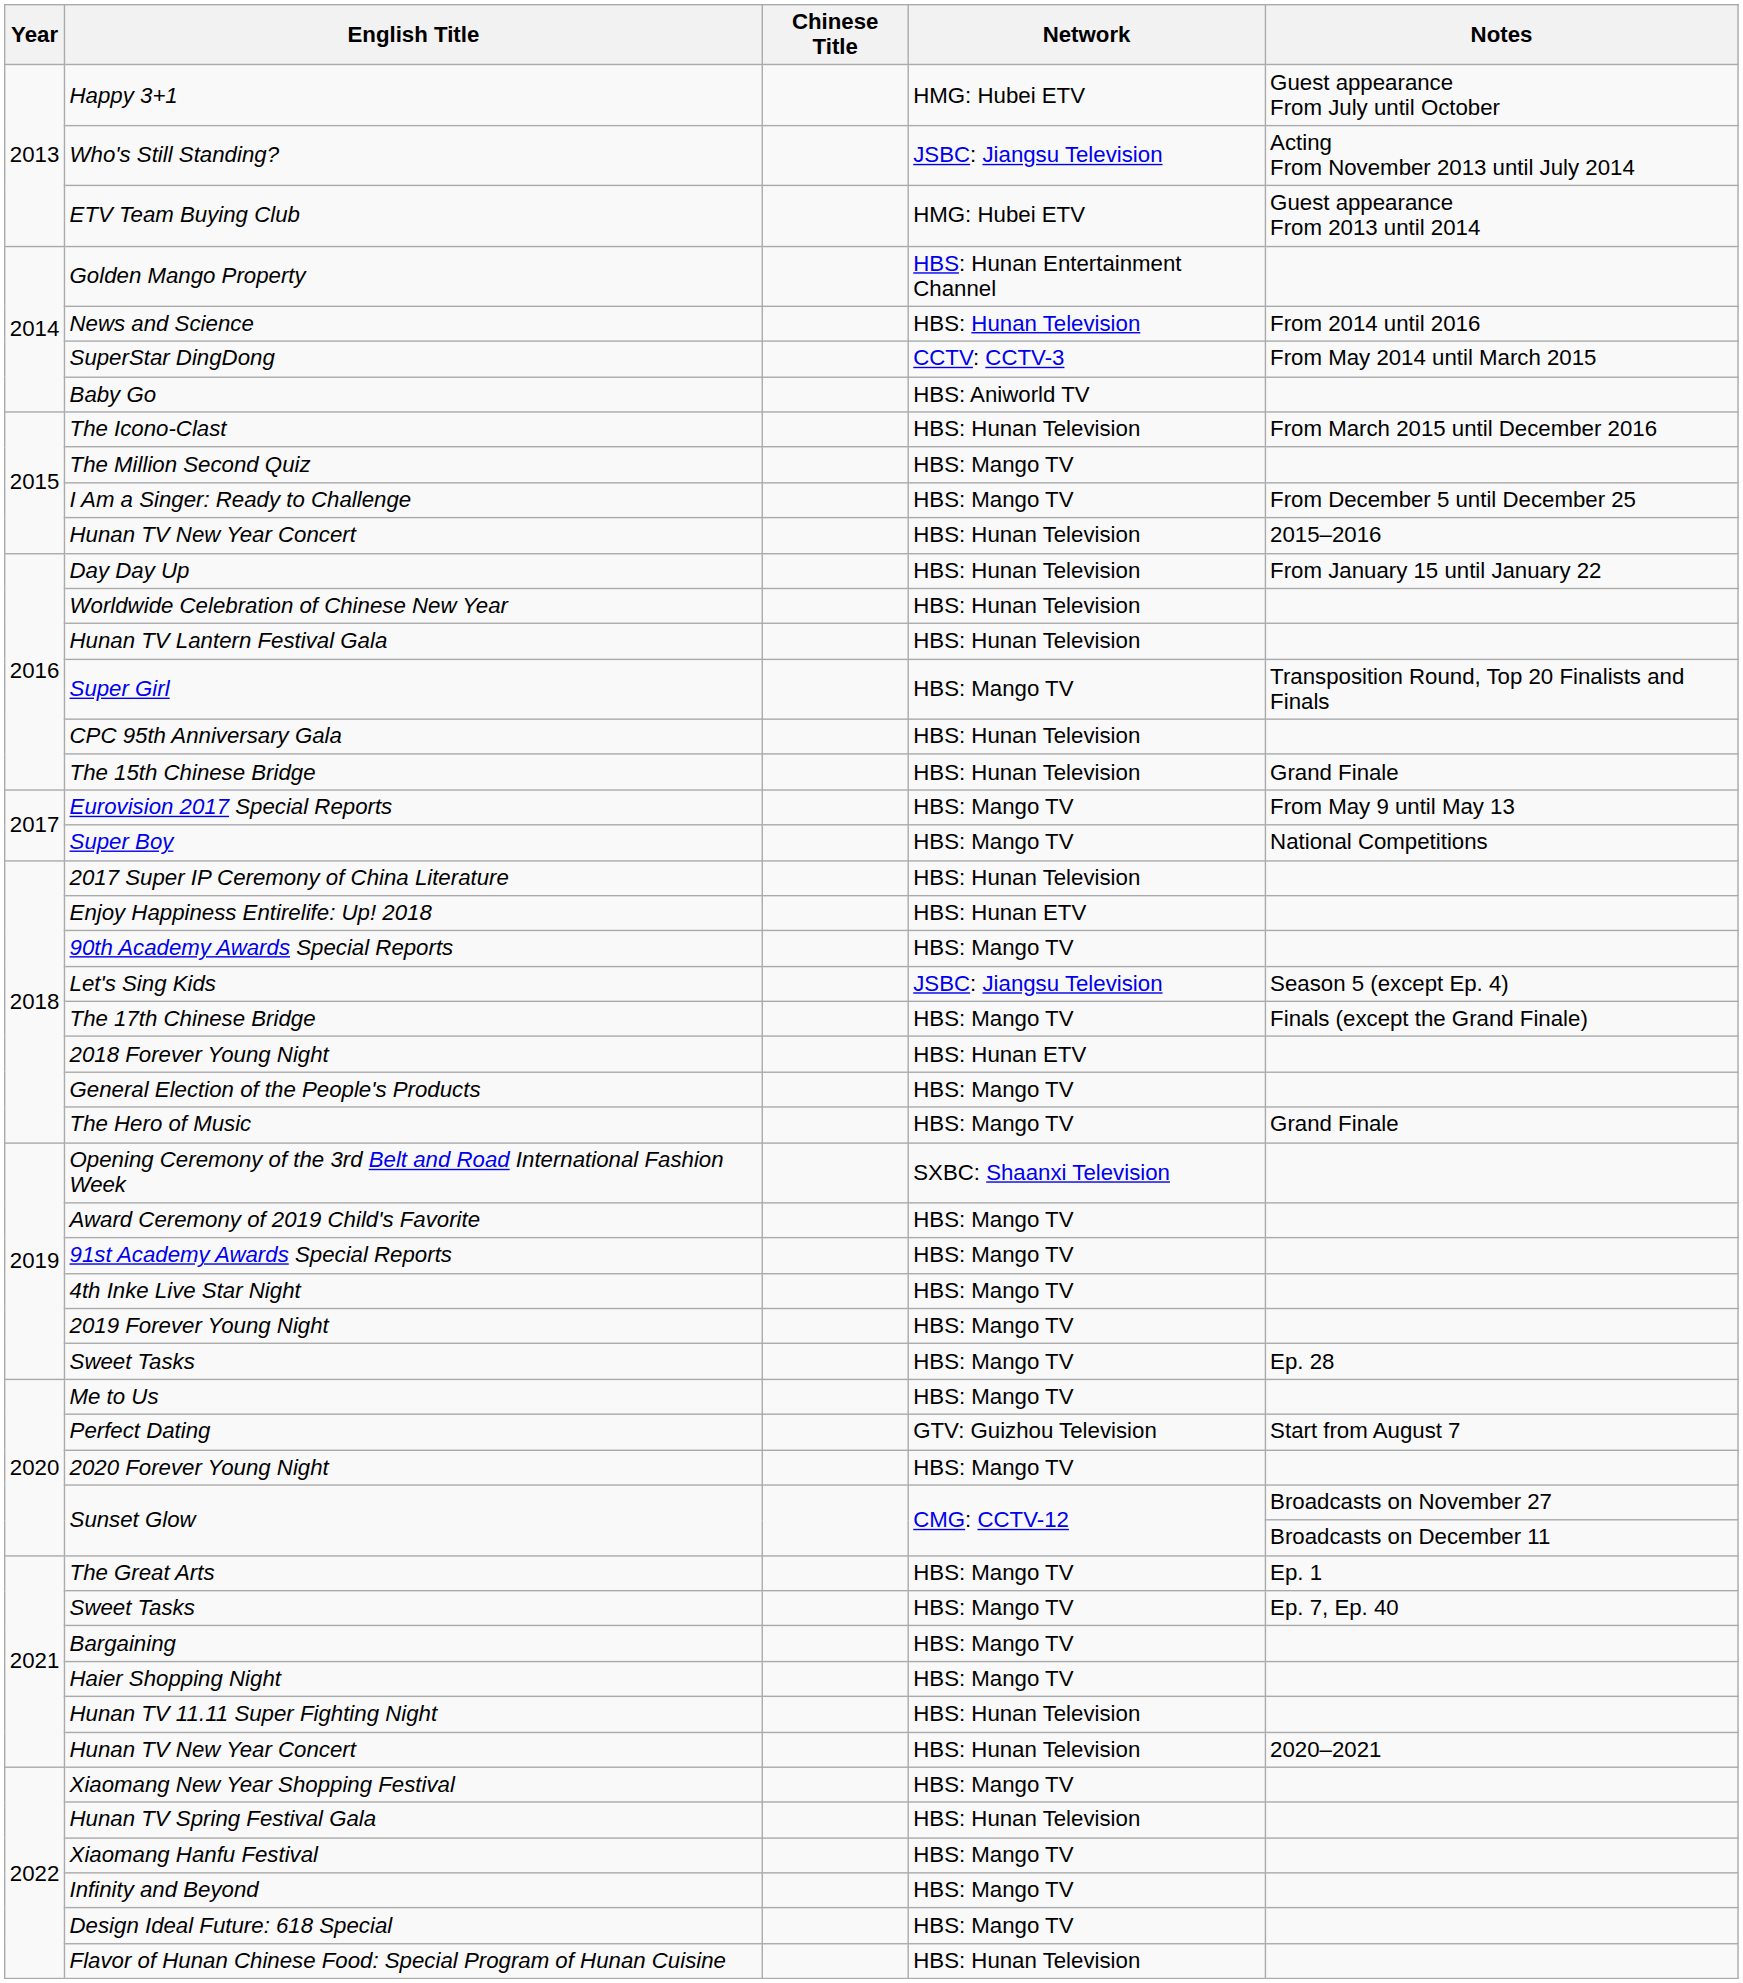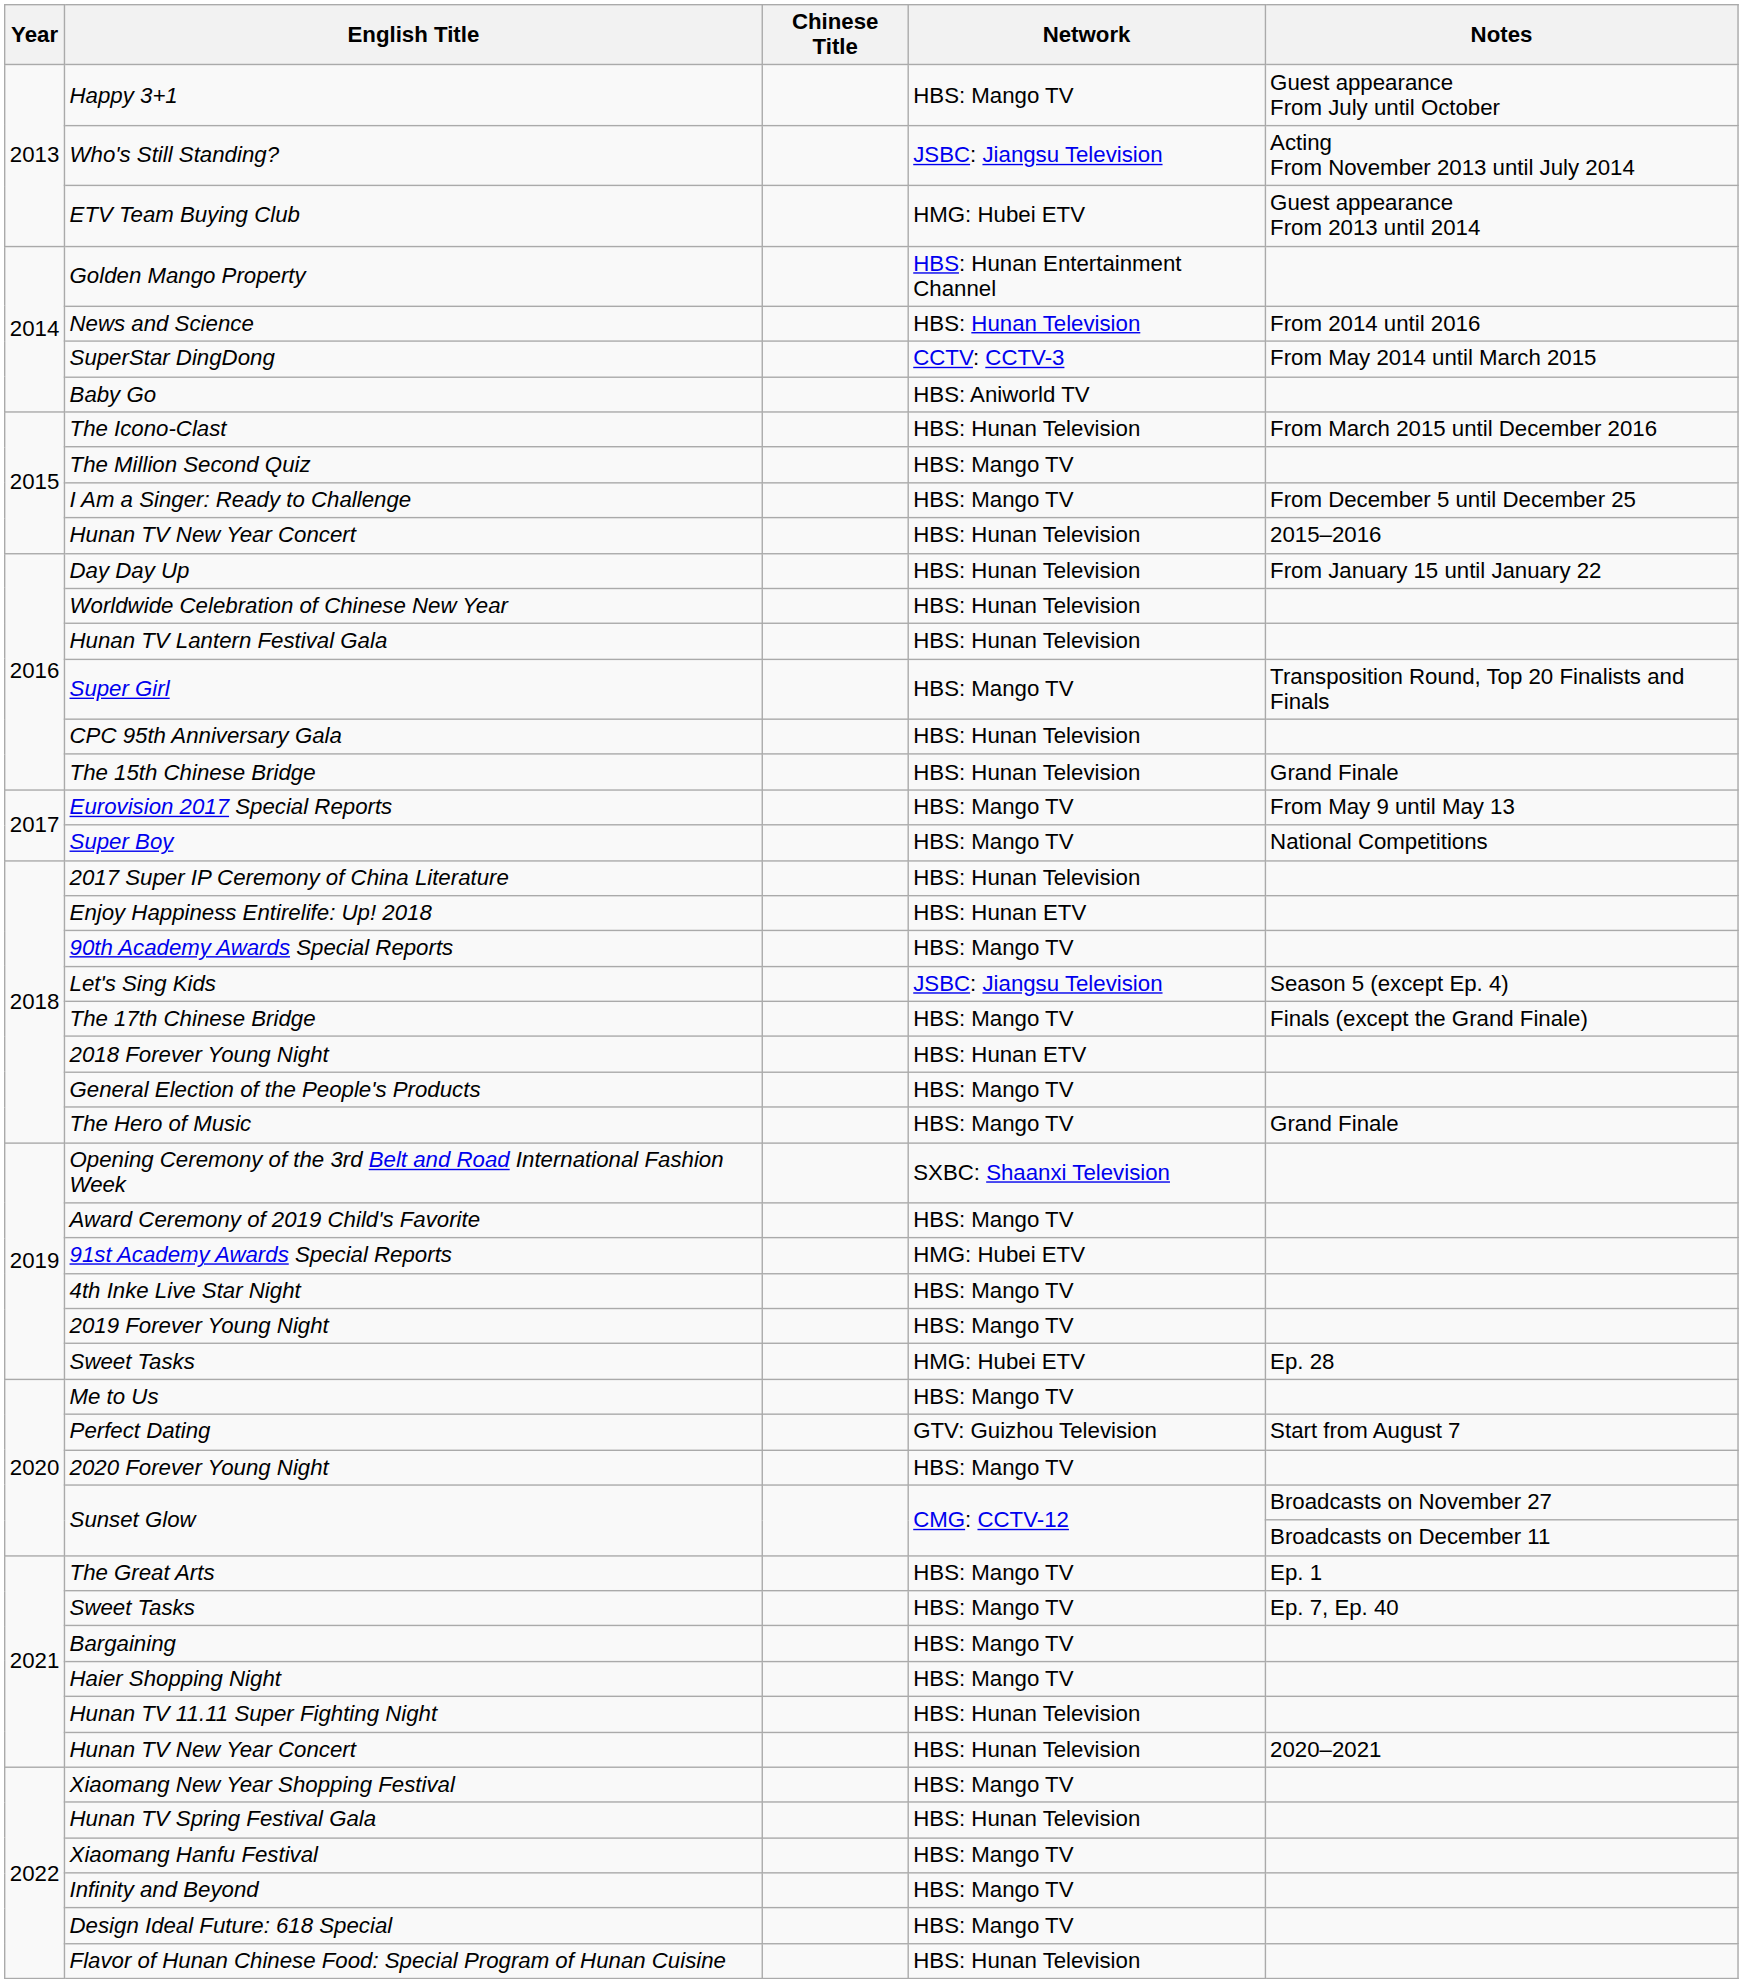 <table class="wikitable">
 <tr>
 <th>Year</th>
 <th>English Title</th>
 <th>Chinese Title</th>
 <th>Network</th>
 <th>Notes</th>
 </tr>
 <tr>
 <td rowspan=3>2013</td>
 <td><em>Happy 3+1</em></td>
 <td></td>
-<td>HMG: Hubei ETV</td>
+<td>HBS: Mango TV</td>
 <td>Guest appearance<br>From July until October</td>
 </tr>
 <tr>
 <td><em>Who's Still Standing?</em></td>
 <td></td>
 <td><a href='#'>JSBC</a>: <a href='#'>Jiangsu Television</a></td>
 <td>Acting<br>From November 2013 until July 2014</td>
 </tr>
 <tr>
 <td><em>ETV Team Buying Club</em></td>
 <td></td>
 <td>HMG: Hubei ETV</td>
 <td>Guest appearance<br>From 2013 until 2014</td>
 </tr>
 <tr>
 <td rowspan=4>2014</td>
 <td><em>Golden Mango Property</em></td>
 <td></td>
 <td><a href='#'>HBS</a>: Hunan Entertainment Channel</td>
 <td></td>
 </tr>
 <tr>
 <td><em>News and Science</em></td>
 <td></td>
 <td>HBS: <a href='#'>Hunan Television</a></td>
 <td>From 2014 until 2016</td>
 </tr>
 <tr>
 <td><em>SuperStar DingDong</em></td>
 <td></td>
 <td><a href='#'>CCTV</a>: <a href='#'>CCTV-3</a></td>
 <td>From May 2014 until March 2015</td>
 </tr>
 <tr>
 <td><em>Baby Go</em></td>
 <td></td>
 <td>HBS: Aniworld TV</td>
 <td></td>
 </tr>
 <tr>
 <td rowspan=4>2015</td>
 <td><em>The Icono-Clast</em></td>
 <td></td>
 <td>HBS: Hunan Television</td>
 <td>From March 2015 until December 2016</td>
 </tr>
 <tr>
 <td><em>The Million Second Quiz</em></td>
 <td></td>
 <td>HBS: Mango TV</td>
 <td></td>
 </tr>
 <tr>
 <td><em>I Am a Singer: Ready to Challenge</em></td>
 <td></td>
 <td>HBS: Mango TV</td>
 <td>From December 5 until December 25</td>
 </tr>
 <tr>
 <td><em>Hunan TV New Year Concert</em></td>
 <td></td>
 <td>HBS: Hunan Television</td>
 <td>2015–2016</td>
 </tr>
 <tr>
 <td rowspan=6>2016</td>
 <td><em>Day Day Up</em></td>
 <td></td>
 <td>HBS: Hunan Television</td>
 <td>From January 15 until January 22</td>
 </tr>
 <tr>
 <td><em>Worldwide Celebration of Chinese New Year</em></td>
 <td></td>
 <td>HBS: Hunan Television</td>
 <td></td>
 </tr>
 <tr>
 <td><em>Hunan TV Lantern Festival Gala</em></td>
 <td></td>
 <td>HBS: Hunan Television</td>
 <td></td>
 </tr>
 <tr>
 <td><em><a href='#'>Super Girl</a></em></td>
 <td></td>
 <td>HBS: Mango TV</td>
 <td>Transposition Round, Top 20 Finalists and Finals</td>
 </tr>
 <tr>
 <td><em>CPC 95th Anniversary Gala</em></td>
 <td></td>
 <td>HBS: Hunan Television</td>
 <td></td>
 </tr>
 <tr>
 <td><em>The 15th Chinese Bridge</em></td>
 <td></td>
 <td>HBS: Hunan Television</td>
 <td>Grand Finale</td>
 </tr>
 <tr>
 <td rowspan=2>2017</td>
 <td><em><a href='#'>Eurovision 2017</a> Special Reports</em></td>
 <td></td>
 <td>HBS: Mango TV</td>
 <td>From May 9 until May 13</td>
 </tr>
 <tr>
 <td><em><a href='#'>Super Boy</a></em></td>
 <td></td>
 <td>HBS: Mango TV</td>
 <td>National Competitions</td>
 </tr>
 <tr>
 <td rowspan=8>2018</td>
 <td><em>2017 Super IP Ceremony of China Literature</em></td>
 <td></td>
 <td>HBS: Hunan Television</td>
 <td></td>
 </tr>
 <tr>
 <td><em>Enjoy Happiness Entirelife: Up! 2018</em></td>
 <td></td>
 <td>HBS: Hunan ETV</td>
 <td></td>
 </tr>
 <tr>
 <td><em><a href='#'>90th Academy Awards</a> Special Reports</em></td>
 <td></td>
 <td>HBS: Mango TV</td>
 <td></td>
 </tr>
 <tr>
 <td><em>Let's Sing Kids</em></td>
 <td></td>
 <td><a href='#'>JSBC</a>: <a href='#'>Jiangsu Television</a></td>
 <td>Season 5 (except Ep. 4)</td>
 </tr>
 <tr>
 <td><em>The 17th Chinese Bridge</em></td>
 <td></td>
 <td>HBS: Mango TV</td>
 <td>Finals (except the Grand Finale)</td>
 </tr>
 <tr>
 <td><em>2018 Forever Young Night</em></td>
 <td></td>
 <td>HBS: Hunan ETV</td>
 <td></td>
 </tr>
 <tr>
 <td><em>General Election of the People's Products</em></td>
 <td></td>
 <td>HBS: Mango TV</td>
 <td></td>
 </tr>
 <tr>
 <td><em>The Hero of Music</em></td>
 <td></td>
 <td>HBS: Mango TV</td>
 <td>Grand Finale</td>
 </tr>
 <tr>
 <td rowspan=6>2019</td>
 <td><em>Opening Ceremony of the 3rd <a href='#'>Belt and Road</a> International Fashion Week</em></td>
 <td></td>
 <td>SXBC: <a href='#'>Shaanxi Television</a></td>
 <td></td>
 </tr>
 <tr>
 <td><em>Award Ceremony of 2019 Child's Favorite</em></td>
 <td></td>
 <td>HBS: Mango TV</td>
 <td></td>
 </tr>
 <tr>
 <td><em><a href='#'>91st Academy Awards</a> Special Reports</em></td>
 <td></td>
-<td>HBS: Mango TV</td>
+<td>HMG: Hubei ETV</td>
 <td></td>
 </tr>
 <tr>
 <td><em>4th Inke Live Star Night</em></td>
 <td></td>
 <td>HBS: Mango TV</td>
 <td></td>
 </tr>
 <tr>
 <td><em>2019 Forever Young Night</em></td>
 <td></td>
 <td>HBS: Mango TV</td>
 <td></td>
 </tr>
 <tr>
 <td><em>Sweet Tasks</em></td>
 <td></td>
-<td>HBS: Mango TV</td>
+<td>HMG: Hubei ETV</td>
 <td>Ep. 28</td>
 </tr>
 <tr>
 <td rowspan=5>2020</td>
 <td><em>Me to Us</em></td>
 <td></td>
 <td>HBS: Mango TV</td>
 <td></td>
 </tr>
 <tr>
 <td><em>Perfect Dating</em></td>
 <td></td>
 <td>GTV: Guizhou Television</td>
 <td>Start from August 7</td>
 </tr>
 <tr>
 <td><em>2020 Forever Young Night</em></td>
 <td></td>
 <td>HBS: Mango TV</td>
 <td></td>
 </tr>
 <tr>
 <td rowspan=2><em>Sunset Glow</em></td>
 <td rowspan=2></td>
 <td rowspan=2><a href='#'>CMG</a>: <a href='#'>CCTV-12</a></td>
 <td>Broadcasts on November 27</td>
 </tr>
 <tr>
 <td>Broadcasts on December 11</td>
 </tr>
 <tr>
 <td rowspan=6>2021</td>
 <td><em>The Great Arts</em></td>
 <td></td>
 <td>HBS: Mango TV</td>
 <td>Ep. 1</td>
 </tr>
 <tr>
 <td><em>Sweet Tasks</em></td>
 <td></td>
 <td>HBS: Mango TV</td>
 <td>Ep. 7, Ep. 40</td>
 </tr>
 <tr>
 <td><em>Bargaining</em></td>
 <td></td>
 <td>HBS: Mango TV</td>
 <td></td>
 </tr>
 <tr>
 <td><em>Haier Shopping Night</em></td>
 <td></td>
 <td>HBS: Mango TV</td>
 <td></td>
 </tr>
 <tr>
 <td><em>Hunan TV 11.11 Super Fighting Night</em></td>
 <td></td>
 <td>HBS: Hunan Television</td>
 <td></td>
 </tr>
 <tr>
 <td><em>Hunan TV New Year Concert</em></td>
 <td></td>
 <td>HBS: Hunan Television</td>
 <td>2020–2021</td>
 </tr>
 <tr>
 <td rowspan=6>2022</td>
 <td><em>Xiaomang New Year Shopping Festival</em></td>
 <td></td>
 <td>HBS: Mango TV</td>
 <td></td>
 </tr>
 <tr>
 <td><em>Hunan TV Spring Festival Gala</em></td>
 <td></td>
 <td>HBS: Hunan Television</td>
 <td></td>
 </tr>
 <tr>
 <td><em>Xiaomang Hanfu Festival</em></td>
 <td></td>
 <td>HBS: Mango TV</td>
 <td></td>
 </tr>
 <tr>
 <td><em>Infinity and Beyond</em></td>
 <td></td>
 <td>HBS: Mango TV</td>
 <td></td>
 </tr>
 <tr>
 <td><em>Design Ideal Future: 618 Special</em></td>
 <td></td>
 <td>HBS: Mango TV</td>
 <td></td>
 </tr>
 <tr>
 <td><em>Flavor of Hunan Chinese Food: Special Program of Hunan Cuisine</em></td>
 <td></td>
 <td>HBS: Hunan Television</td>
 <td></td>
 </tr>
 </table>
